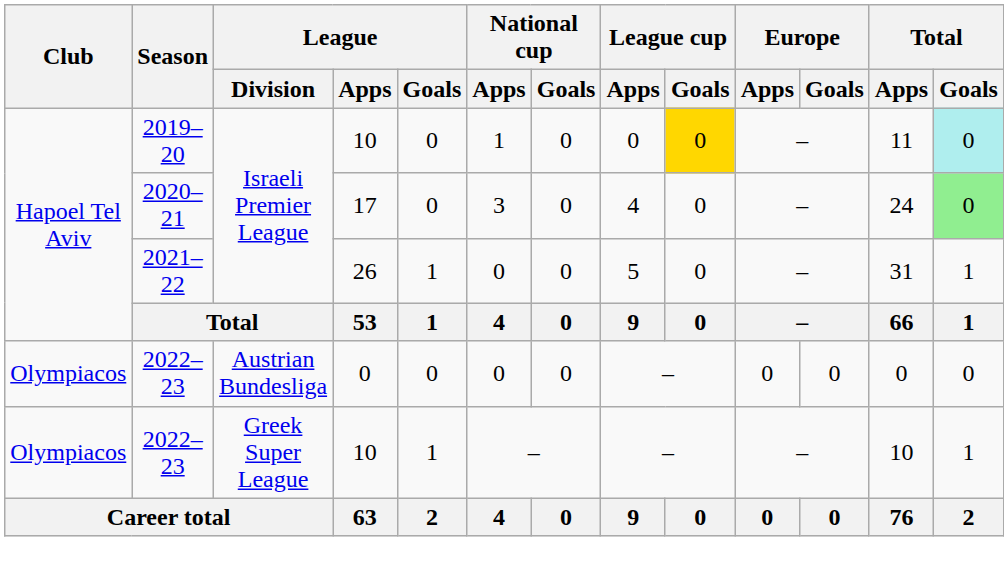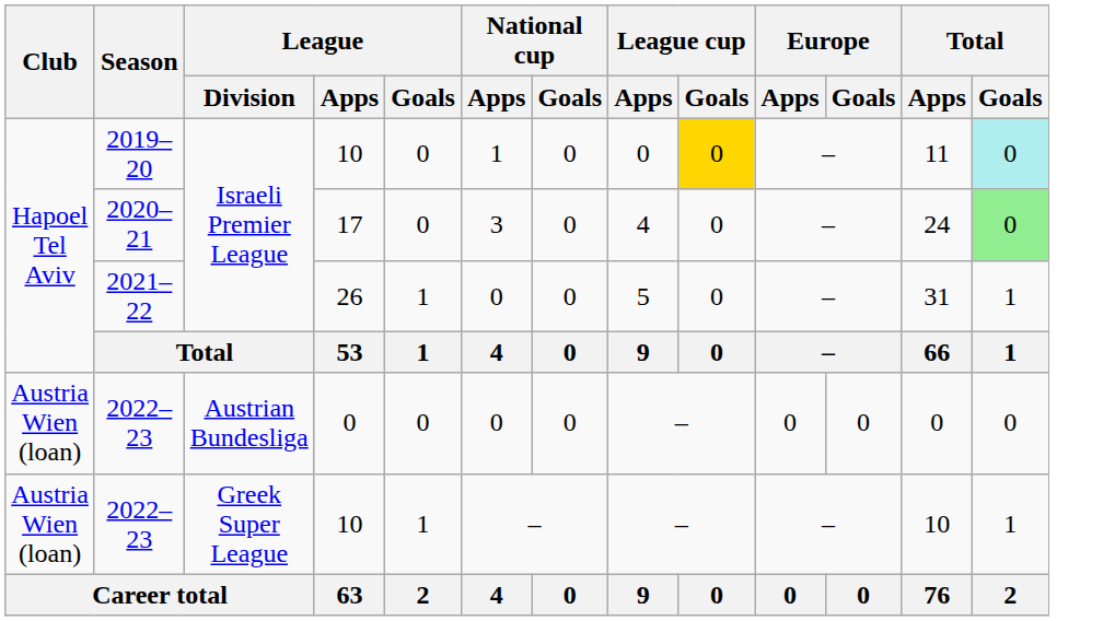 <table class="wikitable" style="text-align:center">
 <tr>
 <th rowspan="2">Club</th>
 <th rowspan="2">Season</th>
 <th colspan="3">League</th>
 <th colspan="2">National cup</th>
 <th colspan="2">League cup</th>
 <th colspan="2">Europe</th>
 <th colspan="2">Total</th>
 </tr>
 <tr>
 <th>Division</th>
 <th>Apps</th>
 <th>Goals</th>
 <th>Apps</th>
 <th>Goals</th>
 <th>Apps</th>
 <th>Goals</th>
 <th>Apps</th>
 <th>Goals</th>
 <th>Apps</th>
 <th>Goals</th>
 </tr>
 <tr>
 <td rowspan="4"><a href='#'>Hapoel Tel Aviv</a></td>
 <td><a href='#'>2019–20</a></td>
 <td rowspan="3"><a href='#'>Israeli Premier League</a></td>
 <td>10</td>
 <td>0</td>
 <td>1</td>
 <td>0</td>
 <td>0</td>
 <td style="background: gold;">0</td>
 <td colspan="2">–</td>
 <td>11</td>
 <td style="background: paleturquoise;">0</td>
 </tr>
 <tr>
 <td><a href='#'>2020–21</a></td>
 <td>17</td>
 <td>0</td>
 <td>3</td>
 <td>0</td>
 <td>4</td>
 <td>0</td>
 <td colspan="2">–</td>
 <td>24</td>
 <td style="background: lightgreen;">0</td>
 </tr>
 <tr>
 <td><a href='#'>2021–22</a></td>
 <td>26</td>
 <td>1</td>
 <td>0</td>
 <td>0</td>
 <td>5</td>
 <td>0</td>
 <td colspan="2">–</td>
 <td>31</td>
 <td>1</td>
 </tr>
 <tr>
 <th colspan="2">Total</th>
 <th>53</th>
 <th>1</th>
 <th>4</th>
 <th>0</th>
 <th>9</th>
 <th>0</th>
 <th colspan="2">–</th>
 <th>66</th>
 <th>1</th>
 </tr>
 <tr>
-<td><a href='#'>Olympiacos</a></td>
+<td><a href='#'>Austria Wien</a> (loan)</td>
 <td><a href='#'>2022–23</a></td>
 <td><a href='#'>Austrian Bundesliga</a></td>
 <td>0</td>
 <td>0</td>
 <td>0</td>
 <td>0</td>
 <td colspan="2">–</td>
 <td>0</td>
 <td>0</td>
 <td>0</td>
 <td>0</td>
 </tr>
 <tr>
-<td><a href='#'>Olympiacos</a></td>
+<td><a href='#'>Austria Wien</a> (loan)</td>
 <td><a href='#'>2022–23</a></td>
 <td><a href='#'>Greek Super League</a></td>
 <td>10</td>
 <td>1</td>
 <td colspan="2">–</td>
 <td colspan="2">–</td>
 <td colspan="2">–</td>
 <td>10</td>
 <td>1</td>
 </tr>
 <tr>
 <th colspan="3">Career total</th>
 <th>63</th>
 <th>2</th>
 <th>4</th>
 <th>0</th>
 <th>9</th>
 <th>0</th>
 <th>0</th>
 <th>0</th>
 <th>76</th>
 <th>2</th>
 </tr>
 </table>
